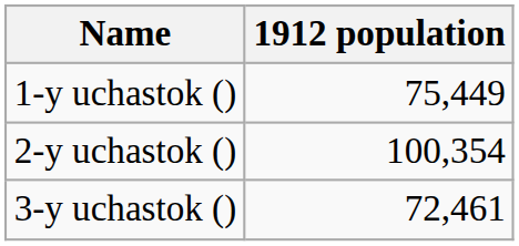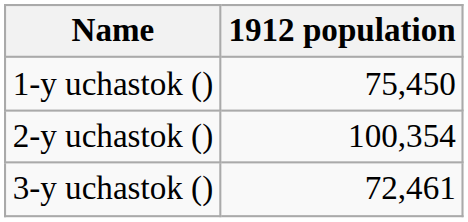 <table class="wikitable sortable">
 <tr>
 <th>Name</th>
 <th>1912 population</th>
 </tr>
 <tr>
 <td>1-y uchastok ()</td>
-<td align="right">75,449</td>
+<td align="right">75,450</td>
 </tr>
 <tr>
 <td>2-y uchastok ()</td>
 <td align="right">100,354</td>
 </tr>
 <tr>
 <td>3-y uchastok ()</td>
 <td align="right">72,461</td>
 </tr>
 </table>
